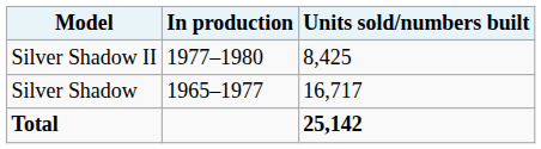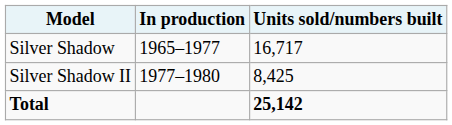 <table class="wikitable" style="float:left; margin-left:1em;">
 <tr>
 <th style="background:#e8f4f8;">Model</th>
 <th style="background:#e8f4f8;">In production</th>
 <th style="background:#e8f4f8;">Units sold/numbers built</th>
 </tr>
 <tr>
+<td>Silver Shadow</td>
+<td>1965–1977</td>
+<td>16,717</td>
+</tr>
+<tr>
 <td>Silver Shadow II</td>
 <td>1977–1980</td>
 <td>8,425</td>
-</tr>
-<tr>
-<td>Silver Shadow</td>
-<td>1965–1977</td>
-<td>16,717</td>
 </tr>
 <tr>
 <td><strong>Total</strong></td>
 <td></td>
 <td><strong>25,142</strong></td>
 </tr>
 </table>
